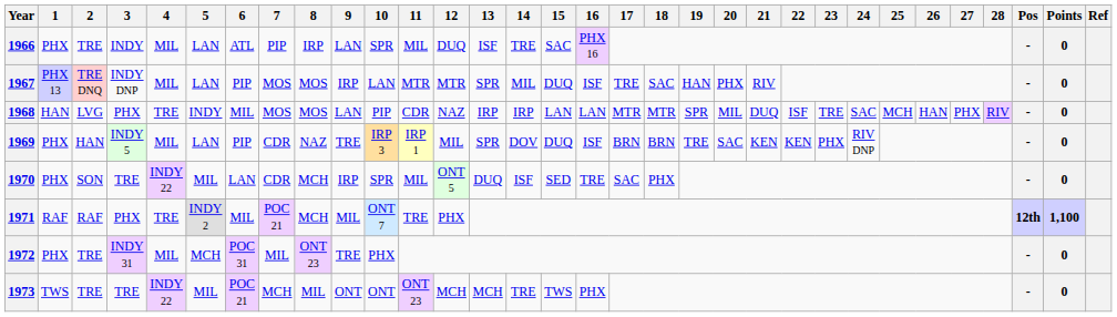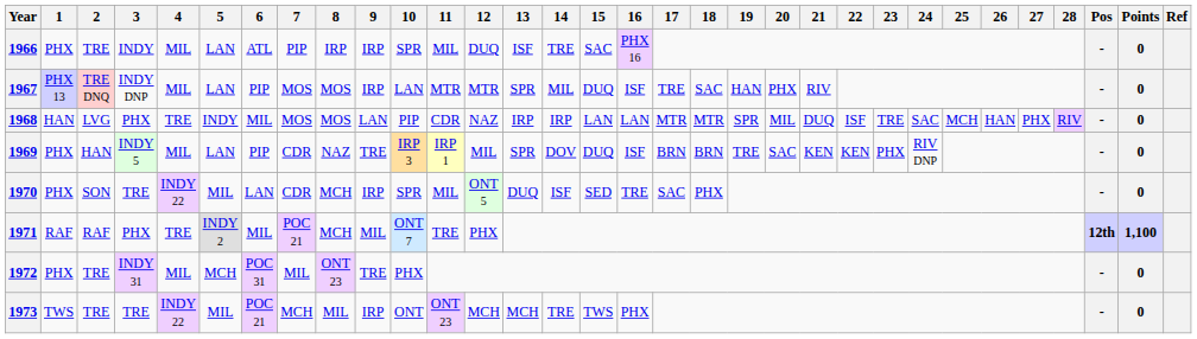 <table class="wikitable" style="text-align:center; font-size:90%">
 <tr>
 <th>Year</th>
 <th>1</th>
 <th>2</th>
 <th>3</th>
 <th>4</th>
 <th>5</th>
 <th>6</th>
 <th>7</th>
 <th>8</th>
 <th>9</th>
 <th>10</th>
 <th>11</th>
 <th>12</th>
 <th>13</th>
 <th>14</th>
 <th>15</th>
 <th>16</th>
 <th>17</th>
 <th>18</th>
 <th>19</th>
 <th>20</th>
 <th>21</th>
 <th>22</th>
 <th>23</th>
 <th>24</th>
 <th>25</th>
 <th>26</th>
 <th>27</th>
 <th>28</th>
 <th>Pos</th>
 <th>Points</th>
 <th>Ref</th>
 </tr>
 <tr>
 <th><a href='#'>1966</a></th>
 <td><a href='#'>PHX</a><br></td>
 <td><a href='#'>TRE</a><br><small> </small></td>
 <td><a href='#'>INDY</a><br><small> </small></td>
 <td><a href='#'>MIL</a><br><small> </small></td>
 <td><a href='#'>LAN</a><br><small> </small></td>
 <td><a href='#'>ATL</a><br><small> </small></td>
 <td><a href='#'>PIP</a></td>
 <td><a href='#'>IRP</a><br><small> </small></td>
-<td><a href='#'>LAN</a><br><small> </small></td>
+<td><a href='#'>IRP</a></td>
 <td><a href='#'>SPR</a><br><small> </small></td>
 <td><a href='#'>MIL</a><br><small> </small></td>
 <td><a href='#'>DUQ</a><br><small> </small></td>
 <td><a href='#'>ISF</a><br><small> </small></td>
 <td><a href='#'>TRE</a><br><small> </small></td>
 <td><a href='#'>SAC</a><br><small> </small></td>
 <td style="background:#EFCFFF;"><a href='#'>PHX</a><br><small>16</small></td>
 <td colspan=12></td>
 <th>-</th>
 <th>0</th>
 <th></th>
 </tr>
 <tr>
 <th><a href='#'>1967</a></th>
 <td style="background:#CFCFFF;"><a href='#'>PHX</a><br><small>13</small></td>
 <td style="background:#FFCFCF;"><a href='#'>TRE</a><br><small>DNQ</small></td>
 <td><a href='#'>INDY</a><br><small>DNP</small></td>
 <td><a href='#'>MIL</a><br><small> </small></td>
 <td><a href='#'>LAN</a><br><small> </small></td>
 <td><a href='#'>PIP</a></td>
 <td><a href='#'>MOS</a><br><small> </small></td>
 <td><a href='#'>MOS</a><br><small> </small></td>
 <td><a href='#'>IRP</a></td>
 <td><a href='#'>LAN</a><br><small> </small></td>
 <td><a href='#'>MTR</a><br><small> </small></td>
 <td><a href='#'>MTR</a><br><small> </small></td>
 <td><a href='#'>SPR</a><br><small> </small></td>
 <td><a href='#'>MIL</a><br><small> </small></td>
 <td><a href='#'>DUQ</a><br><small> </small></td>
 <td><a href='#'>ISF</a><br><small> </small></td>
 <td><a href='#'>TRE</a><br><small> </small></td>
 <td><a href='#'>SAC</a><br><small> </small></td>
 <td><a href='#'>HAN</a><br><small> </small></td>
 <td><a href='#'>PHX</a><br><small> </small></td>
 <td><a href='#'>RIV</a><br><small> </small></td>
 <td colspan=7></td>
 <th>-</th>
 <th>0</th>
 <th></th>
 </tr>
 <tr>
 <th><a href='#'>1968</a></th>
 <td><a href='#'>HAN</a><br></td>
 <td><a href='#'>LVG</a><br></td>
 <td><a href='#'>PHX</a><br></td>
 <td><a href='#'>TRE</a><br></td>
 <td><a href='#'>INDY</a><br><small> </small></td>
 <td><a href='#'>MIL</a><br></td>
 <td><a href='#'>MOS</a><br></td>
 <td><a href='#'>MOS</a><br></td>
 <td><a href='#'>LAN</a><br></td>
 <td><a href='#'>PIP</a><br></td>
 <td><a href='#'>CDR</a><br></td>
 <td><a href='#'>NAZ</a><br></td>
 <td><a href='#'>IRP</a><br></td>
 <td><a href='#'>IRP</a><br></td>
 <td><a href='#'>LAN</a><br></td>
 <td><a href='#'>LAN</a><br></td>
 <td><a href='#'>MTR</a><br></td>
 <td><a href='#'>MTR</a><br></td>
 <td><a href='#'>SPR</a><br></td>
 <td><a href='#'>MIL</a><br></td>
 <td><a href='#'>DUQ</a><br></td>
 <td><a href='#'>ISF</a><br></td>
 <td><a href='#'>TRE</a><br></td>
 <td><a href='#'>SAC</a><br></td>
 <td><a href='#'>MCH</a><br></td>
 <td><a href='#'>HAN</a><br></td>
 <td><a href='#'>PHX</a><br></td>
 <td style="background:#EFCFFF;"><a href='#'>RIV</a><br></td>
 <th>-</th>
 <th>0</th>
 <th></th>
 </tr>
 <tr>
 <th><a href='#'>1969</a></th>
 <td><a href='#'>PHX</a><br><small> </small></td>
 <td><a href='#'>HAN</a><br><small> </small></td>
 <td style="background:#DFFFDF;"><a href='#'>INDY</a><br><small>5</small></td>
 <td><a href='#'>MIL</a><br><small> </small></td>
 <td><a href='#'>LAN</a><br></td>
 <td><a href='#'>PIP</a></td>
 <td><a href='#'>CDR</a><br><small> </small></td>
 <td><a href='#'>NAZ</a></td>
 <td><a href='#'>TRE</a><br><small> </small></td>
 <td style="background:#FFDF9F;"><a href='#'>IRP</a><br><small>3</small></td>
 <td style="background:#FFFFBF;"><a href='#'>IRP</a><br><small>1</small></td>
 <td><a href='#'>MIL</a><br><small> </small></td>
 <td><a href='#'>SPR</a><br><small> </small></td>
 <td><a href='#'>DOV</a><br><small> </small></td>
 <td><a href='#'>DUQ</a><br><small> </small></td>
 <td><a href='#'>ISF</a><br><small> </small></td>
 <td><a href='#'>BRN</a><br><small> </small></td>
 <td><a href='#'>BRN</a></td>
 <td><a href='#'>TRE</a><br><small> </small></td>
 <td><a href='#'>SAC</a><br><small> </small></td>
 <td><a href='#'>KEN</a><br></td>
 <td><a href='#'>KEN</a><br></td>
 <td><a href='#'>PHX</a><br><small> </small></td>
 <td><a href='#'>RIV</a><br><small>DNP</small></td>
 <td colspan=4></td>
 <th>-</th>
 <th>0</th>
 <th></th>
 </tr>
 <tr>
 <th><a href='#'>1970</a></th>
 <td><a href='#'>PHX</a><br><small> </small></td>
 <td><a href='#'>SON</a></td>
 <td><a href='#'>TRE</a><br><small> </small></td>
 <td style="background:#EFCFFF;"><a href='#'>INDY</a><br><small>22</small></td>
 <td><a href='#'>MIL</a><br><small> </small></td>
 <td><a href='#'>LAN</a><br><small> </small></td>
 <td><a href='#'>CDR</a><br></td>
 <td><a href='#'>MCH</a><br><small> </small></td>
 <td><a href='#'>IRP</a><br><small> </small></td>
 <td><a href='#'>SPR</a><br><small> </small></td>
 <td><a href='#'>MIL</a><br><small> </small></td>
 <td style="background:#DFFFDF;"><a href='#'>ONT</a><br><small>5</small></td>
 <td><a href='#'>DUQ</a></td>
 <td><a href='#'>ISF</a></td>
 <td><a href='#'>SED</a><br><small> </small></td>
 <td><a href='#'>TRE</a><br><small> </small></td>
 <td><a href='#'>SAC</a><br><small> </small></td>
 <td><a href='#'>PHX</a><br><small> </small></td>
 <td colspan=10></td>
 <th>-</th>
 <th>0</th>
 <th></th>
 </tr>
 <tr>
 <th><a href='#'>1971</a></th>
 <td><a href='#'>RAF</a><br><small> </small></td>
 <td><a href='#'>RAF</a><br><small> </small></td>
 <td><a href='#'>PHX</a><br><small> </small></td>
 <td><a href='#'>TRE</a><br><small> </small></td>
 <td style="background:#DFDFDF;"><a href='#'>INDY</a><br><small>2</small></td>
 <td><a href='#'>MIL</a><br><small> </small></td>
 <td style="background:#EFCFFF;"><a href='#'>POC</a><br><small>21</small></td>
 <td><a href='#'>MCH</a><br><small> </small></td>
 <td><a href='#'>MIL</a><br><small> </small></td>
 <td style="background:#CFEAFF;"><a href='#'>ONT</a><br><small>7</small></td>
 <td><a href='#'>TRE</a><br><small> </small></td>
 <td><a href='#'>PHX</a><br><small> </small></td>
 <td colspan=16></td>
 <th style="background:#CFCFFF;">12th</th>
 <th style="background:#CFCFFF;">1,100</th>
 <th></th>
 </tr>
 <tr>
 <th><a href='#'>1972</a></th>
 <td><a href='#'>PHX</a><br><small> </small></td>
 <td><a href='#'>TRE</a><br><small> </small></td>
 <td style="background:#EFCFFF;"><a href='#'>INDY</a><br><small>31</small></td>
 <td><a href='#'>MIL</a><br><small> </small></td>
 <td><a href='#'>MCH</a><br><small> </small></td>
 <td style="background:#EFCFFF;"><a href='#'>POC</a><br><small>31</small></td>
 <td><a href='#'>MIL</a><br><small> </small></td>
 <td style="background:#EFCFFF;"><a href='#'>ONT</a><br><small>23</small></td>
 <td><a href='#'>TRE</a><br><small> </small></td>
 <td><a href='#'>PHX</a><br><small> </small></td>
 <td colspan=18></td>
 <th>-</th>
 <th>0</th>
 <th></th>
 </tr>
 <tr>
 <th><a href='#'>1973</a></th>
 <td><a href='#'>TWS</a><br><small> </small></td>
 <td><a href='#'>TRE</a><br><small> </small></td>
 <td><a href='#'>TRE</a><br><small> </small></td>
 <td style="background:#EFCFFF;"><a href='#'>INDY</a><br><small>22</small></td>
 <td><a href='#'>MIL</a><br><small> </small></td>
 <td style="background:#EFCFFF;"><a href='#'>POC</a><br><small>21</small></td>
 <td><a href='#'>MCH</a><br><small> </small></td>
 <td><a href='#'>MIL</a><br><small> </small></td>
-<td><a href='#'>ONT</a><br><small> </small></td>
+<td><a href='#'>IRP</a></td>
 <td><a href='#'>ONT</a></td>
 <td style="background:#EFCFFF;"><a href='#'>ONT</a><br><small>23</small></td>
 <td><a href='#'>MCH</a><br><small> </small></td>
 <td><a href='#'>MCH</a><br><small> </small></td>
 <td><a href='#'>TRE</a><br><small> </small></td>
 <td><a href='#'>TWS</a><br><small> </small></td>
 <td><a href='#'>PHX</a><br><small> </small></td>
 <td colspan=12></td>
 <th>-</th>
 <th>0</th>
 <th></th>
 </tr>
 </table>
